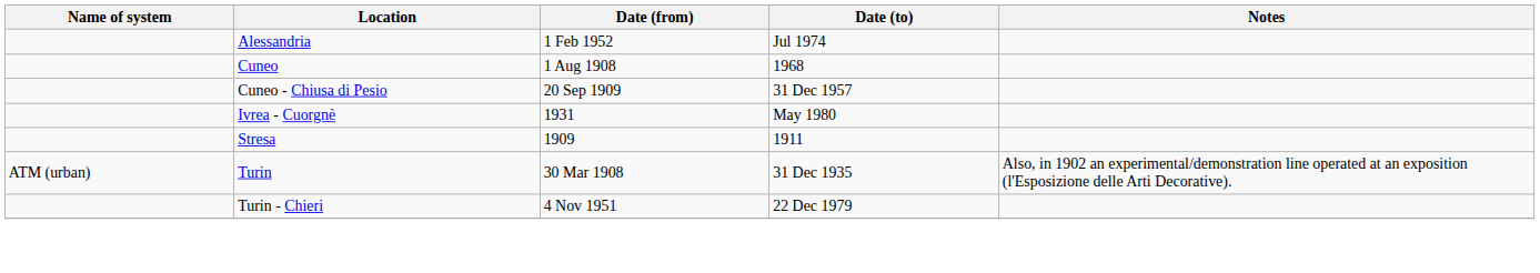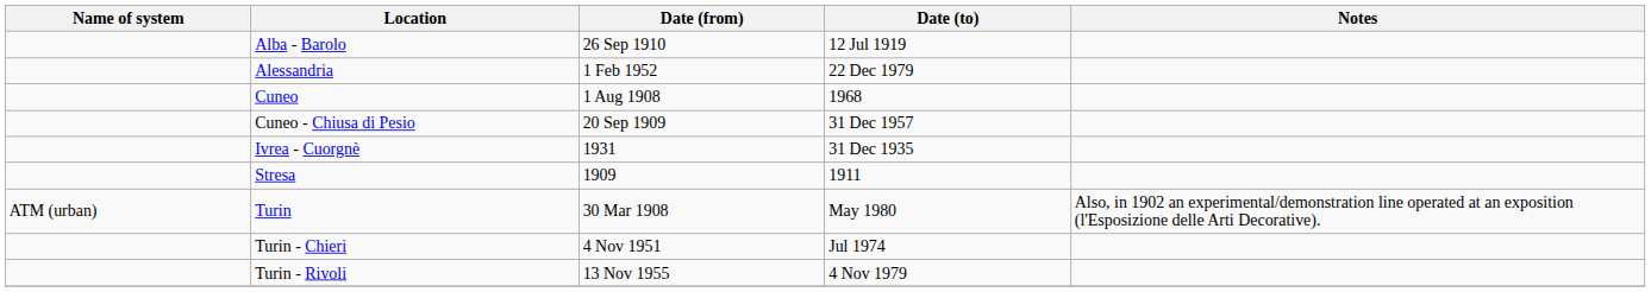 <table class="wikitable" width=100%>
 <tr>
 <th width=15%>Name of system</th>
 <th width=20%>Location</th>
 <th width=15%>Date (from)</th>
 <th width=15%>Date (to)</th>
 <th width=35%>Notes</th>
 </tr>
 <tr>
 <td> </td>
+<td><a href='#'>Alba</a> - <a href='#'>Barolo</a></td>
+<td>26 Sep 1910</td>
+<td>12 Jul 1919</td>
+<td> </td>
+</tr>
+<tr>
+<td> </td>
 <td><a href='#'>Alessandria</a></td>
 <td>1 Feb 1952</td>
-<td>Jul 1974</td>
+<td>22 Dec 1979</td>
 <td> </td>
 </tr>
 <tr>
 <td> </td>
 <td><a href='#'>Cuneo</a></td>
 <td>1 Aug 1908</td>
 <td>1968</td>
 <td> </td>
 </tr>
 <tr>
 <td> </td>
 <td>Cuneo - <a href='#'>Chiusa di Pesio</a></td>
 <td>20 Sep 1909</td>
 <td>31 Dec 1957</td>
 <td> </td>
 </tr>
 <tr>
 <td> </td>
 <td><a href='#'>Ivrea</a> - <a href='#'>Cuorgnè</a></td>
 <td>1931</td>
-<td>May 1980</td>
+<td>31 Dec 1935</td>
 <td> </td>
 </tr>
 <tr>
 <td> </td>
 <td><a href='#'>Stresa</a></td>
 <td>1909</td>
 <td>1911</td>
 <td> </td>
 </tr>
 <tr>
 <td>ATM (urban)</td>
 <td><a href='#'>Turin</a></td>
 <td>30 Mar 1908</td>
-<td>31 Dec 1935</td>
+<td>May 1980</td>
 <td>Also, in 1902 an experimental/demonstration line operated at an exposition (l'Esposizione delle Arti Decorative).</td>
 </tr>
 <tr>
 <td> </td>
 <td>Turin - <a href='#'>Chieri</a></td>
 <td>4 Nov 1951</td>
-<td>22 Dec 1979</td>
+<td>Jul 1974</td>
+<td> </td>
+</tr>
+<tr>
+<td> </td>
+<td>Turin - <a href='#'>Rivoli</a></td>
+<td>13 Nov 1955</td>
+<td>4 Nov 1979</td>
 <td> </td>
 </tr>
 <tr>
 </tr>
 </table>
